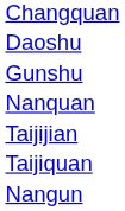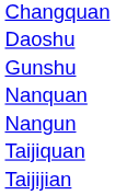 <table>
 <tr>
 <td><a href='#'>Changquan</a></td>
 <td></td>
 <td></td>
 <td></td>
 </tr>
 <tr>
 <td><a href='#'>Daoshu</a></td>
 <td></td>
 <td></td>
 <td></td>
 </tr>
 <tr>
 <td><a href='#'>Gunshu</a></td>
 <td></td>
 <td></td>
 <td></td>
 </tr>
 <tr>
 <td><a href='#'>Nanquan</a></td>
 <td></td>
 <td></td>
 <td></td>
 </tr>
 <tr>
-<td><a href='#'>Taijijian</a></td>
+<td><a href='#'>Nangun</a></td>
 <td></td>
 <td></td>
 <td></td>
 </tr>
 <tr>
 <td><a href='#'>Taijiquan</a></td>
 <td></td>
 <td></td>
 <td></td>
 </tr>
 <tr>
-<td><a href='#'>Nangun</a></td>
+<td><a href='#'>Taijijian</a></td>
 <td></td>
 <td></td>
 <td></td>
 </tr>
 </table>
